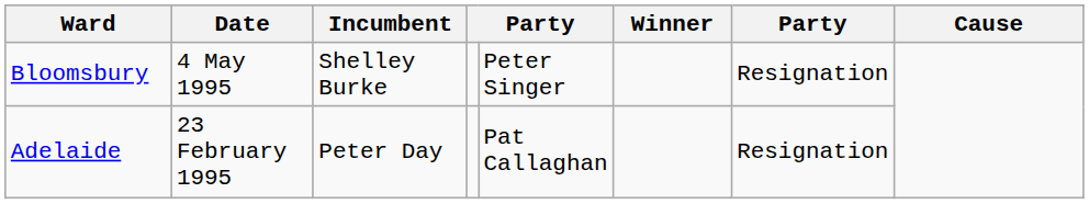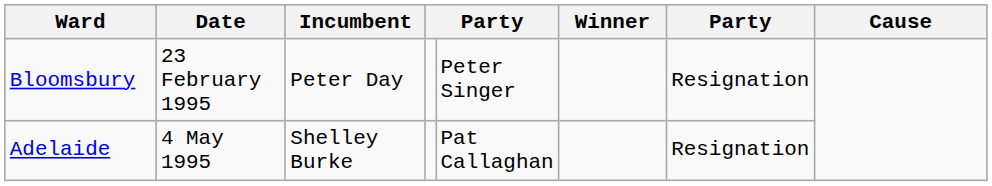 <table class="wikitable">
 <tr>
 <th scope="col" style="width:150px">Ward</th>
 <th scope="col" style="width:150px">Date</th>
 <th scope="col" style="width:150px">Incumbent</th>
 <th scope="col" colspan="2" style="width:150px">Party</th>
 <th scope="col" style="width:150px">Winner</th>
 <th scope="col" colspan="2" style="width:150px">Party</th>
 <th scope="col" style="width:500px">Cause</th>
 </tr>
 <tr>
 <td><a href='#'>Bloomsbury</a></td>
-<td>4 May 1995</td>
-<td>Shelley Burke</td>
+<td>23 February 1995</td>
+<td>Peter Day</td>
 <td></td>
 <td>Peter Singer</td>
 <td></td>
 <td>Resignation</td>
 </tr>
 <tr>
 <td><a href='#'>Adelaide</a></td>
-<td>23 February 1995</td>
-<td>Peter Day</td>
+<td>4 May 1995</td>
+<td>Shelley Burke</td>
 <td></td>
 <td>Pat Callaghan</td>
 <td></td>
 <td>Resignation</td>
 </tr>
 </table>
